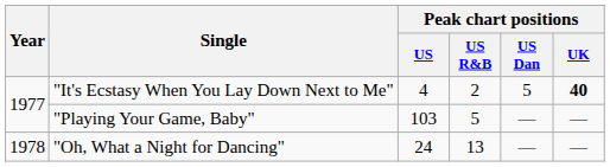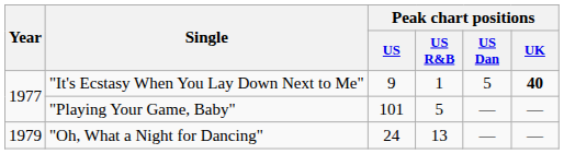 <table class="wikitable" style="text-align:center;">
 <tr>
 <th scope="col" rowspan="2">Year</th>
 <th scope="col" rowspan="2">Single</th>
 <th scope="col" colspan="4">Peak chart positions</th>
 </tr>
 <tr style="font-size:smaller;">
 <th width="40"><a href='#'>US</a><br></th>
 <th width="40"><a href='#'>US<br>R&B</a><br></th>
 <th width="40"><a href='#'>US<br>Dan</a><br></th>
 <th width="40"><a href='#'>UK</a><br></th>
 </tr>
 <tr>
 <td rowspan="2">1977</td>
 <td align="left">"It's Ecstasy When You Lay Down Next to Me"</td>
-<td>4</td>
-<td>2</td>
+<td>9</td>
+<td>1</td>
 <td>5</td>
 <td><strong>40</strong></td>
 </tr>
 <tr>
 <td align="left">"Playing Your Game, Baby"</td>
-<td>103</td>
+<td>101</td>
 <td>5</td>
 <td>—</td>
 <td>—</td>
 </tr>
 <tr>
-<td>1978</td>
+<td>1979</td>
 <td align="left">"Oh, What a Night for Dancing"</td>
 <td>24</td>
 <td>13</td>
 <td>—</td>
 <td>—</td>
 </tr>
 </table>
